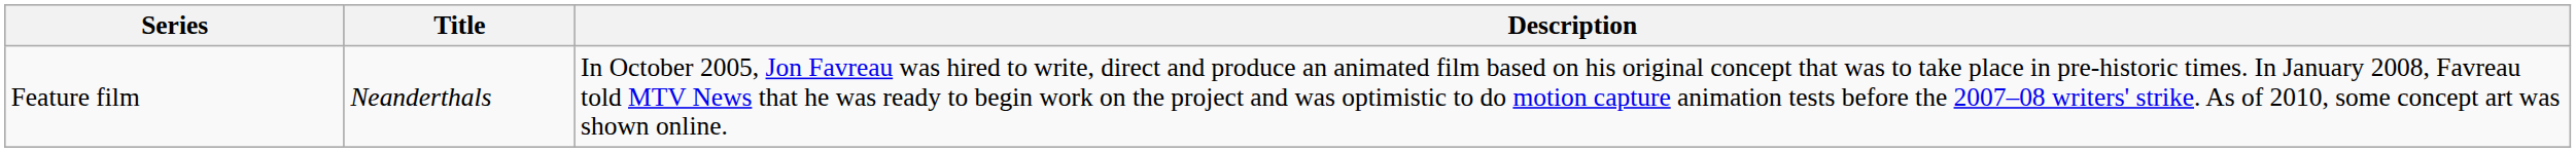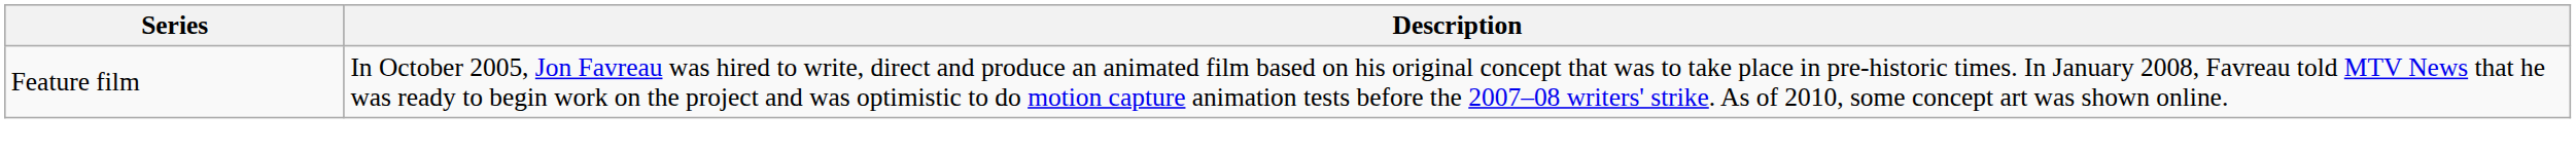 <table class="wikitable">
 <tr>
 <th style="width:150pt;">Series</th>
-<th style="width:100pt;">Title</th>
 <th>Description</th>
 </tr>
 <tr>
 <td>Feature film</td>
-<td><em>Neanderthals</em></td>
 <td>In October 2005, <a href='#'>Jon Favreau</a> was hired to write, direct and produce an animated film based on his original concept that was to take place in pre-historic times. In January 2008, Favreau told <a href='#'>MTV News</a> that he was ready to begin work on the project and was optimistic to do <a href='#'>motion capture</a> animation tests before the <a href='#'>2007–08 writers' strike</a>. As of 2010, some concept art was shown online.</td>
 </tr>
 </table>
